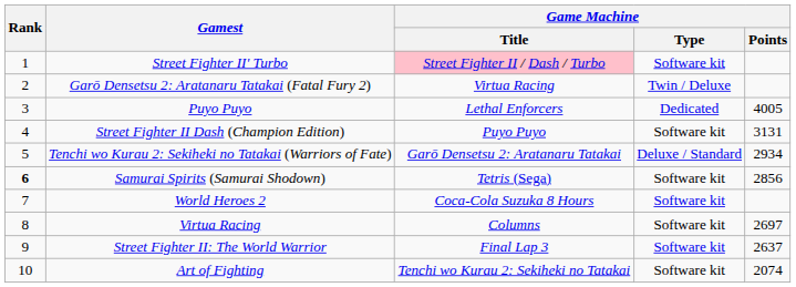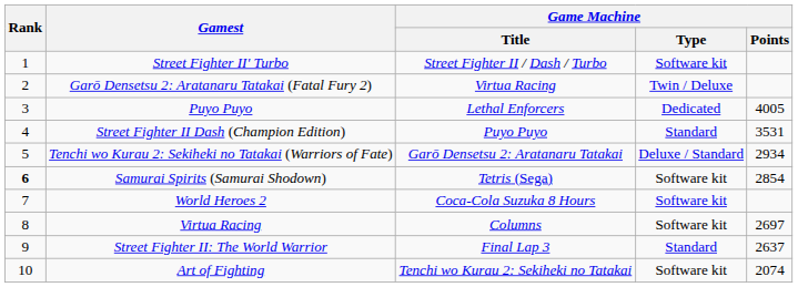 <table class="wikitable sortable" style="text-align:center">
 <tr>
 <th rowspan="2">Rank</th>
 <th rowspan="2"><em><a href='#'>Gamest</a></em></th>
 <th colspan="3"><em><a href='#'>Game Machine</a></em></th>
 </tr>
 <tr>
 <th>Title</th>
 <th>Type</th>
 <th>Points</th>
 </tr>
 <tr>
 <td>1</td>
 <td><em><a href='#'>Street Fighter II' Turbo</a></em></td>
-<td style="background: pink;"><em><a href='#'>Street Fighter II</a> / <a href='#'>Dash</a> / <a href='#'>Turbo</a></em></td>
+<td><em><a href='#'>Street Fighter II</a> / <a href='#'>Dash</a> / <a href='#'>Turbo</a></em></td>
 <td><a href='#'>Software kit</a></td>
 <td></td>
 </tr>
 <tr>
 <td>2</td>
 <td><em><a href='#'>Garō Densetsu 2: Aratanaru Tatakai</a></em> (<em>Fatal Fury 2</em>)</td>
 <td><em><a href='#'>Virtua Racing</a></em></td>
 <td><a href='#'>Twin / Deluxe</a></td>
 <td></td>
 </tr>
 <tr>
 <td>3</td>
 <td><em><a href='#'>Puyo Puyo</a></em></td>
 <td><em><a href='#'>Lethal Enforcers</a></em></td>
 <td><a href='#'>Dedicated</a></td>
 <td>4005</td>
 </tr>
 <tr>
 <td>4</td>
 <td><em><a href='#'>Street Fighter II Dash</a></em> (<em>Champion Edition</em>)</td>
 <td><em><a href='#'>Puyo Puyo</a></em></td>
-<td>Software kit</td>
-<td>3131</td>
+<td><a href='#'>Standard</a></td>
+<td>3531</td>
 </tr>
 <tr>
 <td>5</td>
 <td><em><a href='#'>Tenchi wo Kurau 2: Sekiheki no Tatakai</a></em> (<em>Warriors of Fate</em>)</td>
 <td><em><a href='#'>Garō Densetsu 2: Aratanaru Tatakai</a></em></td>
 <td><a href='#'>Deluxe / Standard</a></td>
 <td>2934</td>
 </tr>
 <tr>
 <td><strong>6</strong></td>
 <td><em><a href='#'>Samurai Spirits</a></em> (<em>Samurai Shodown</em>)</td>
 <td><a href='#'><em>Tetris</em> (Sega)</a></td>
 <td>Software kit</td>
-<td>2856</td>
+<td>2854</td>
 </tr>
 <tr>
 <td>7</td>
 <td><em><a href='#'>World Heroes 2</a></em></td>
 <td><em><a href='#'>Coca-Cola Suzuka 8 Hours</a></em></td>
 <td><a href='#'>Software kit</a></td>
 <td></td>
 </tr>
 <tr>
 <td>8</td>
 <td><em><a href='#'>Virtua Racing</a></em></td>
 <td><em><a href='#'>Columns</a></em></td>
 <td>Software kit</td>
 <td>2697</td>
 </tr>
 <tr>
 <td>9</td>
 <td><em><a href='#'>Street Fighter II: The World Warrior</a></em></td>
 <td><em><a href='#'>Final Lap 3</a></em></td>
-<td><a href='#'>Software kit</a></td>
+<td><a href='#'>Standard</a></td>
 <td>2637</td>
 </tr>
 <tr>
 <td>10</td>
 <td><em><a href='#'>Art of Fighting</a></em></td>
 <td><em><a href='#'>Tenchi wo Kurau 2: Sekiheki no Tatakai</a></em></td>
 <td>Software kit</td>
 <td>2074</td>
 </tr>
 </table>
